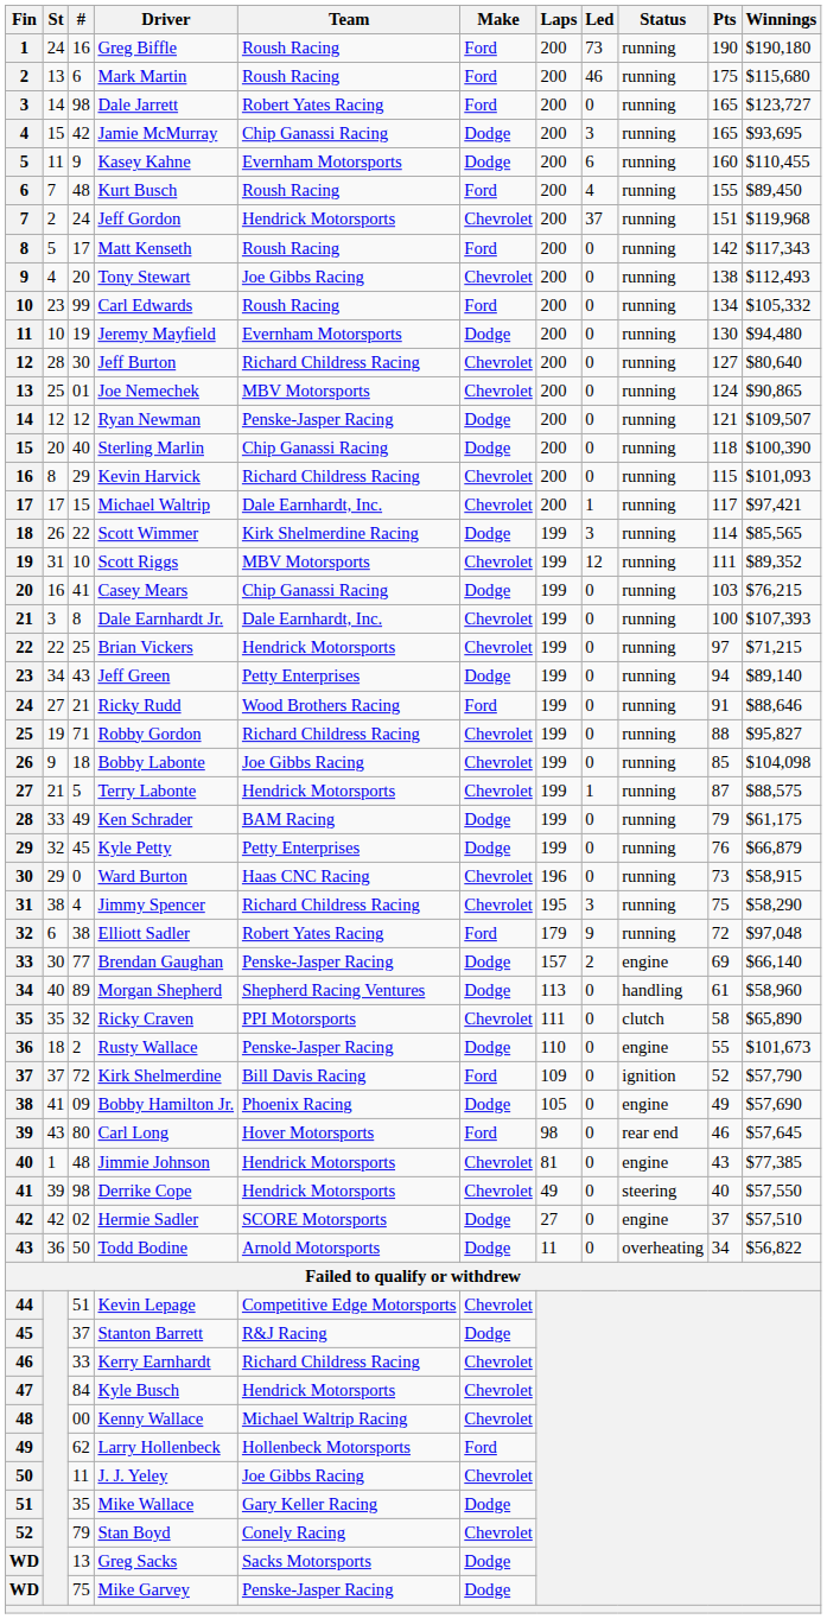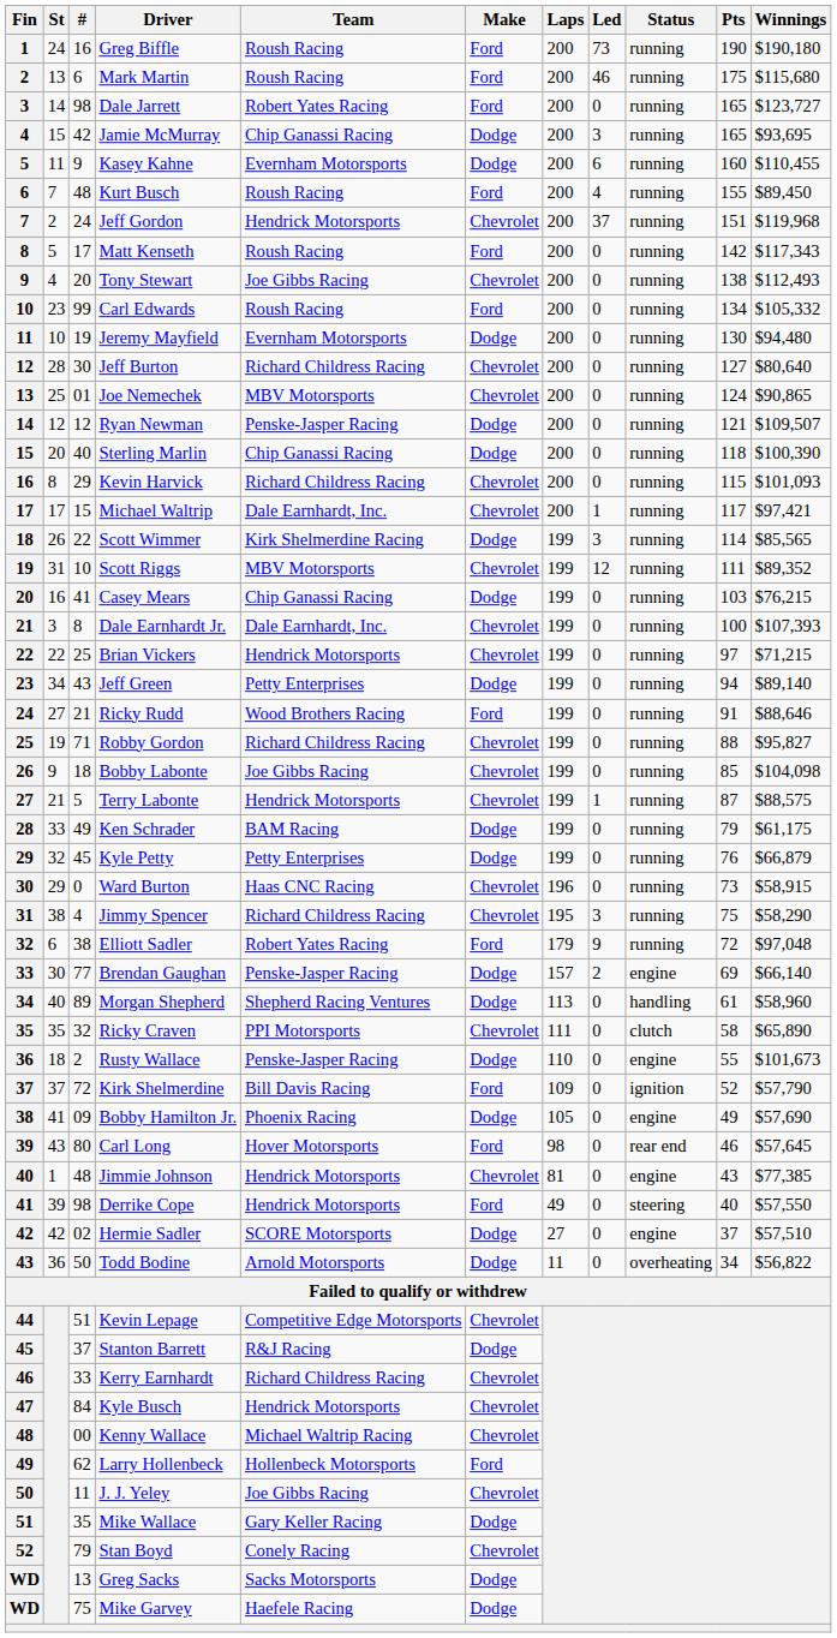 <table class="wikitable sortable" style="font-size:95%">
 <tr>
 <th>Fin</th>
 <th>St</th>
 <th>#</th>
 <th>Driver</th>
 <th>Team</th>
 <th>Make</th>
 <th>Laps</th>
 <th>Led</th>
 <th>Status</th>
 <th>Pts</th>
 <th>Winnings</th>
 </tr>
 <tr>
 <th>1</th>
 <td>24</td>
 <td>16</td>
 <td><a href='#'>Greg Biffle</a></td>
 <td><a href='#'>Roush Racing</a></td>
 <td><a href='#'>Ford</a></td>
 <td>200</td>
 <td>73</td>
 <td>running</td>
 <td>190</td>
 <td>$190,180</td>
 </tr>
 <tr>
 <th>2</th>
 <td>13</td>
 <td>6</td>
 <td><a href='#'>Mark Martin</a></td>
 <td><a href='#'>Roush Racing</a></td>
 <td><a href='#'>Ford</a></td>
 <td>200</td>
 <td>46</td>
 <td>running</td>
 <td>175</td>
 <td>$115,680</td>
 </tr>
 <tr>
 <th>3</th>
 <td>14</td>
 <td>98</td>
 <td><a href='#'>Dale Jarrett</a></td>
 <td><a href='#'>Robert Yates Racing</a></td>
 <td><a href='#'>Ford</a></td>
 <td>200</td>
 <td>0</td>
 <td>running</td>
 <td>165</td>
 <td>$123,727</td>
 </tr>
 <tr>
 <th>4</th>
 <td>15</td>
 <td>42</td>
 <td><a href='#'>Jamie McMurray</a></td>
 <td><a href='#'>Chip Ganassi Racing</a></td>
 <td><a href='#'>Dodge</a></td>
 <td>200</td>
 <td>3</td>
 <td>running</td>
 <td>165</td>
 <td>$93,695</td>
 </tr>
 <tr>
 <th>5</th>
 <td>11</td>
 <td>9</td>
 <td><a href='#'>Kasey Kahne</a></td>
 <td><a href='#'>Evernham Motorsports</a></td>
 <td><a href='#'>Dodge</a></td>
 <td>200</td>
 <td>6</td>
 <td>running</td>
 <td>160</td>
 <td>$110,455</td>
 </tr>
 <tr>
 <th>6</th>
 <td>7</td>
 <td>48</td>
 <td><a href='#'>Kurt Busch</a></td>
 <td><a href='#'>Roush Racing</a></td>
 <td><a href='#'>Ford</a></td>
 <td>200</td>
 <td>4</td>
 <td>running</td>
 <td>155</td>
 <td>$89,450</td>
 </tr>
 <tr>
 <th>7</th>
 <td>2</td>
 <td>24</td>
 <td><a href='#'>Jeff Gordon</a></td>
 <td><a href='#'>Hendrick Motorsports</a></td>
 <td><a href='#'>Chevrolet</a></td>
 <td>200</td>
 <td>37</td>
 <td>running</td>
 <td>151</td>
 <td>$119,968</td>
 </tr>
 <tr>
 <th>8</th>
 <td>5</td>
 <td>17</td>
 <td><a href='#'>Matt Kenseth</a></td>
 <td><a href='#'>Roush Racing</a></td>
 <td><a href='#'>Ford</a></td>
 <td>200</td>
 <td>0</td>
 <td>running</td>
 <td>142</td>
 <td>$117,343</td>
 </tr>
 <tr>
 <th>9</th>
 <td>4</td>
 <td>20</td>
 <td><a href='#'>Tony Stewart</a></td>
 <td><a href='#'>Joe Gibbs Racing</a></td>
 <td><a href='#'>Chevrolet</a></td>
 <td>200</td>
 <td>0</td>
 <td>running</td>
 <td>138</td>
 <td>$112,493</td>
 </tr>
 <tr>
 <th>10</th>
 <td>23</td>
 <td>99</td>
 <td><a href='#'>Carl Edwards</a></td>
 <td><a href='#'>Roush Racing</a></td>
 <td><a href='#'>Ford</a></td>
 <td>200</td>
 <td>0</td>
 <td>running</td>
 <td>134</td>
 <td>$105,332</td>
 </tr>
 <tr>
 <th>11</th>
 <td>10</td>
 <td>19</td>
 <td><a href='#'>Jeremy Mayfield</a></td>
 <td><a href='#'>Evernham Motorsports</a></td>
 <td><a href='#'>Dodge</a></td>
 <td>200</td>
 <td>0</td>
 <td>running</td>
 <td>130</td>
 <td>$94,480</td>
 </tr>
 <tr>
 <th>12</th>
 <td>28</td>
 <td>30</td>
 <td><a href='#'>Jeff Burton</a></td>
 <td><a href='#'>Richard Childress Racing</a></td>
 <td><a href='#'>Chevrolet</a></td>
 <td>200</td>
 <td>0</td>
 <td>running</td>
 <td>127</td>
 <td>$80,640</td>
 </tr>
 <tr>
 <th>13</th>
 <td>25</td>
 <td>01</td>
 <td><a href='#'>Joe Nemechek</a></td>
 <td><a href='#'>MBV Motorsports</a></td>
 <td><a href='#'>Chevrolet</a></td>
 <td>200</td>
 <td>0</td>
 <td>running</td>
 <td>124</td>
 <td>$90,865</td>
 </tr>
 <tr>
 <th>14</th>
 <td>12</td>
 <td>12</td>
 <td><a href='#'>Ryan Newman</a></td>
 <td><a href='#'>Penske-Jasper Racing</a></td>
 <td><a href='#'>Dodge</a></td>
 <td>200</td>
 <td>0</td>
 <td>running</td>
 <td>121</td>
 <td>$109,507</td>
 </tr>
 <tr>
 <th>15</th>
 <td>20</td>
 <td>40</td>
 <td><a href='#'>Sterling Marlin</a></td>
 <td><a href='#'>Chip Ganassi Racing</a></td>
 <td><a href='#'>Dodge</a></td>
 <td>200</td>
 <td>0</td>
 <td>running</td>
 <td>118</td>
 <td>$100,390</td>
 </tr>
 <tr>
 <th>16</th>
 <td>8</td>
 <td>29</td>
 <td><a href='#'>Kevin Harvick</a></td>
 <td><a href='#'>Richard Childress Racing</a></td>
 <td><a href='#'>Chevrolet</a></td>
 <td>200</td>
 <td>0</td>
 <td>running</td>
 <td>115</td>
 <td>$101,093</td>
 </tr>
 <tr>
 <th>17</th>
 <td>17</td>
 <td>15</td>
 <td><a href='#'>Michael Waltrip</a></td>
 <td><a href='#'>Dale Earnhardt, Inc.</a></td>
 <td><a href='#'>Chevrolet</a></td>
 <td>200</td>
 <td>1</td>
 <td>running</td>
 <td>117</td>
 <td>$97,421</td>
 </tr>
 <tr>
 <th>18</th>
 <td>26</td>
 <td>22</td>
 <td><a href='#'>Scott Wimmer</a></td>
 <td><a href='#'>Kirk Shelmerdine Racing</a></td>
 <td><a href='#'>Dodge</a></td>
 <td>199</td>
 <td>3</td>
 <td>running</td>
 <td>114</td>
 <td>$85,565</td>
 </tr>
 <tr>
 <th>19</th>
 <td>31</td>
 <td>10</td>
 <td><a href='#'>Scott Riggs</a></td>
 <td><a href='#'>MBV Motorsports</a></td>
 <td><a href='#'>Chevrolet</a></td>
 <td>199</td>
 <td>12</td>
 <td>running</td>
 <td>111</td>
 <td>$89,352</td>
 </tr>
 <tr>
 <th>20</th>
 <td>16</td>
 <td>41</td>
 <td><a href='#'>Casey Mears</a></td>
 <td><a href='#'>Chip Ganassi Racing</a></td>
 <td><a href='#'>Dodge</a></td>
 <td>199</td>
 <td>0</td>
 <td>running</td>
 <td>103</td>
 <td>$76,215</td>
 </tr>
 <tr>
 <th>21</th>
 <td>3</td>
 <td>8</td>
 <td><a href='#'>Dale Earnhardt Jr.</a></td>
 <td><a href='#'>Dale Earnhardt, Inc.</a></td>
 <td><a href='#'>Chevrolet</a></td>
 <td>199</td>
 <td>0</td>
 <td>running</td>
 <td>100</td>
 <td>$107,393</td>
 </tr>
 <tr>
 <th>22</th>
 <td>22</td>
 <td>25</td>
 <td><a href='#'>Brian Vickers</a></td>
 <td><a href='#'>Hendrick Motorsports</a></td>
 <td><a href='#'>Chevrolet</a></td>
 <td>199</td>
 <td>0</td>
 <td>running</td>
 <td>97</td>
 <td>$71,215</td>
 </tr>
 <tr>
 <th>23</th>
 <td>34</td>
 <td>43</td>
 <td><a href='#'>Jeff Green</a></td>
 <td><a href='#'>Petty Enterprises</a></td>
 <td><a href='#'>Dodge</a></td>
 <td>199</td>
 <td>0</td>
 <td>running</td>
 <td>94</td>
 <td>$89,140</td>
 </tr>
 <tr>
 <th>24</th>
 <td>27</td>
 <td>21</td>
 <td><a href='#'>Ricky Rudd</a></td>
 <td><a href='#'>Wood Brothers Racing</a></td>
 <td><a href='#'>Ford</a></td>
 <td>199</td>
 <td>0</td>
 <td>running</td>
 <td>91</td>
 <td>$88,646</td>
 </tr>
 <tr>
 <th>25</th>
 <td>19</td>
 <td>71</td>
 <td><a href='#'>Robby Gordon</a></td>
 <td><a href='#'>Richard Childress Racing</a></td>
 <td><a href='#'>Chevrolet</a></td>
 <td>199</td>
 <td>0</td>
 <td>running</td>
 <td>88</td>
 <td>$95,827</td>
 </tr>
 <tr>
 <th>26</th>
 <td>9</td>
 <td>18</td>
 <td><a href='#'>Bobby Labonte</a></td>
 <td><a href='#'>Joe Gibbs Racing</a></td>
 <td><a href='#'>Chevrolet</a></td>
 <td>199</td>
 <td>0</td>
 <td>running</td>
 <td>85</td>
 <td>$104,098</td>
 </tr>
 <tr>
 <th>27</th>
 <td>21</td>
 <td>5</td>
 <td><a href='#'>Terry Labonte</a></td>
 <td><a href='#'>Hendrick Motorsports</a></td>
 <td><a href='#'>Chevrolet</a></td>
 <td>199</td>
 <td>1</td>
 <td>running</td>
 <td>87</td>
 <td>$88,575</td>
 </tr>
 <tr>
 <th>28</th>
 <td>33</td>
 <td>49</td>
 <td><a href='#'>Ken Schrader</a></td>
 <td><a href='#'>BAM Racing</a></td>
 <td><a href='#'>Dodge</a></td>
 <td>199</td>
 <td>0</td>
 <td>running</td>
 <td>79</td>
 <td>$61,175</td>
 </tr>
 <tr>
 <th>29</th>
 <td>32</td>
 <td>45</td>
 <td><a href='#'>Kyle Petty</a></td>
 <td><a href='#'>Petty Enterprises</a></td>
 <td><a href='#'>Dodge</a></td>
 <td>199</td>
 <td>0</td>
 <td>running</td>
 <td>76</td>
 <td>$66,879</td>
 </tr>
 <tr>
 <th>30</th>
 <td>29</td>
 <td>0</td>
 <td><a href='#'>Ward Burton</a></td>
 <td><a href='#'>Haas CNC Racing</a></td>
 <td><a href='#'>Chevrolet</a></td>
 <td>196</td>
 <td>0</td>
 <td>running</td>
 <td>73</td>
 <td>$58,915</td>
 </tr>
 <tr>
 <th>31</th>
 <td>38</td>
 <td>4</td>
 <td><a href='#'>Jimmy Spencer</a></td>
 <td><a href='#'>Richard Childress Racing</a></td>
 <td><a href='#'>Chevrolet</a></td>
 <td>195</td>
 <td>3</td>
 <td>running</td>
 <td>75</td>
 <td>$58,290</td>
 </tr>
 <tr>
 <th>32</th>
 <td>6</td>
 <td>38</td>
 <td><a href='#'>Elliott Sadler</a></td>
 <td><a href='#'>Robert Yates Racing</a></td>
 <td><a href='#'>Ford</a></td>
 <td>179</td>
 <td>9</td>
 <td>running</td>
 <td>72</td>
 <td>$97,048</td>
 </tr>
 <tr>
 <th>33</th>
 <td>30</td>
 <td>77</td>
 <td><a href='#'>Brendan Gaughan</a></td>
 <td><a href='#'>Penske-Jasper Racing</a></td>
 <td><a href='#'>Dodge</a></td>
 <td>157</td>
 <td>2</td>
 <td>engine</td>
 <td>69</td>
 <td>$66,140</td>
 </tr>
 <tr>
 <th>34</th>
 <td>40</td>
 <td>89</td>
 <td><a href='#'>Morgan Shepherd</a></td>
 <td><a href='#'>Shepherd Racing Ventures</a></td>
 <td><a href='#'>Dodge</a></td>
 <td>113</td>
 <td>0</td>
 <td>handling</td>
 <td>61</td>
 <td>$58,960</td>
 </tr>
 <tr>
 <th>35</th>
 <td>35</td>
 <td>32</td>
 <td><a href='#'>Ricky Craven</a></td>
 <td><a href='#'>PPI Motorsports</a></td>
 <td><a href='#'>Chevrolet</a></td>
 <td>111</td>
 <td>0</td>
 <td>clutch</td>
 <td>58</td>
 <td>$65,890</td>
 </tr>
 <tr>
 <th>36</th>
 <td>18</td>
 <td>2</td>
 <td><a href='#'>Rusty Wallace</a></td>
 <td><a href='#'>Penske-Jasper Racing</a></td>
 <td><a href='#'>Dodge</a></td>
 <td>110</td>
 <td>0</td>
 <td>engine</td>
 <td>55</td>
 <td>$101,673</td>
 </tr>
 <tr>
 <th>37</th>
 <td>37</td>
 <td>72</td>
 <td><a href='#'>Kirk Shelmerdine</a></td>
 <td><a href='#'>Bill Davis Racing</a></td>
 <td><a href='#'>Ford</a></td>
 <td>109</td>
 <td>0</td>
 <td>ignition</td>
 <td>52</td>
 <td>$57,790</td>
 </tr>
 <tr>
 <th>38</th>
 <td>41</td>
 <td>09</td>
 <td><a href='#'>Bobby Hamilton Jr.</a></td>
 <td><a href='#'>Phoenix Racing</a></td>
 <td><a href='#'>Dodge</a></td>
 <td>105</td>
 <td>0</td>
 <td>engine</td>
 <td>49</td>
 <td>$57,690</td>
 </tr>
 <tr>
 <th>39</th>
 <td>43</td>
 <td>80</td>
 <td><a href='#'>Carl Long</a></td>
 <td><a href='#'>Hover Motorsports</a></td>
 <td><a href='#'>Ford</a></td>
 <td>98</td>
 <td>0</td>
 <td>rear end</td>
 <td>46</td>
 <td>$57,645</td>
 </tr>
 <tr>
 <th>40</th>
 <td>1</td>
 <td>48</td>
 <td><a href='#'>Jimmie Johnson</a></td>
 <td><a href='#'>Hendrick Motorsports</a></td>
 <td><a href='#'>Chevrolet</a></td>
 <td>81</td>
 <td>0</td>
 <td>engine</td>
 <td>43</td>
 <td>$77,385</td>
 </tr>
 <tr>
 <th>41</th>
 <td>39</td>
 <td>98</td>
 <td><a href='#'>Derrike Cope</a></td>
 <td><a href='#'>Hendrick Motorsports</a></td>
-<td><a href='#'>Chevrolet</a></td>
+<td><a href='#'>Ford</a></td>
 <td>49</td>
 <td>0</td>
 <td>steering</td>
 <td>40</td>
 <td>$57,550</td>
 </tr>
 <tr>
 <th>42</th>
 <td>42</td>
 <td>02</td>
 <td><a href='#'>Hermie Sadler</a></td>
 <td><a href='#'>SCORE Motorsports</a></td>
 <td><a href='#'>Dodge</a></td>
 <td>27</td>
 <td>0</td>
 <td>engine</td>
 <td>37</td>
 <td>$57,510</td>
 </tr>
 <tr>
 <th>43</th>
 <td>36</td>
 <td>50</td>
 <td><a href='#'>Todd Bodine</a></td>
 <td><a href='#'>Arnold Motorsports</a></td>
 <td><a href='#'>Dodge</a></td>
 <td>11</td>
 <td>0</td>
 <td>overheating</td>
 <td>34</td>
 <td>$56,822</td>
 </tr>
 <tr>
 <th colspan="11">Failed to qualify or withdrew</th>
 </tr>
 <tr>
 <th>44</th>
 <th rowspan="11"></th>
 <td>51</td>
 <td><a href='#'>Kevin Lepage</a></td>
 <td><a href='#'>Competitive Edge Motorsports</a></td>
 <td><a href='#'>Chevrolet</a></td>
 <th colspan="5" rowspan="11"></th>
 </tr>
 <tr>
 <th>45</th>
 <td>37</td>
 <td><a href='#'>Stanton Barrett</a></td>
 <td><a href='#'>R&J Racing</a></td>
 <td><a href='#'>Dodge</a></td>
 </tr>
 <tr>
 <th>46</th>
 <td>33</td>
 <td><a href='#'>Kerry Earnhardt</a></td>
 <td><a href='#'>Richard Childress Racing</a></td>
 <td><a href='#'>Chevrolet</a></td>
 </tr>
 <tr>
 <th>47</th>
 <td>84</td>
 <td><a href='#'>Kyle Busch</a></td>
 <td><a href='#'>Hendrick Motorsports</a></td>
 <td><a href='#'>Chevrolet</a></td>
 </tr>
 <tr>
 <th>48</th>
 <td>00</td>
 <td><a href='#'>Kenny Wallace</a></td>
 <td><a href='#'>Michael Waltrip Racing</a></td>
 <td><a href='#'>Chevrolet</a></td>
 </tr>
 <tr>
 <th>49</th>
 <td>62</td>
 <td><a href='#'>Larry Hollenbeck</a></td>
 <td><a href='#'>Hollenbeck Motorsports</a></td>
 <td><a href='#'>Ford</a></td>
 </tr>
 <tr>
 <th>50</th>
 <td>11</td>
 <td><a href='#'>J. J. Yeley</a></td>
 <td><a href='#'>Joe Gibbs Racing</a></td>
 <td><a href='#'>Chevrolet</a></td>
 </tr>
 <tr>
 <th>51</th>
 <td>35</td>
 <td><a href='#'>Mike Wallace</a></td>
 <td><a href='#'>Gary Keller Racing</a></td>
 <td><a href='#'>Dodge</a></td>
 </tr>
 <tr>
 <th>52</th>
 <td>79</td>
 <td><a href='#'>Stan Boyd</a></td>
 <td><a href='#'>Conely Racing</a></td>
 <td><a href='#'>Chevrolet</a></td>
 </tr>
 <tr>
 <th>WD</th>
 <td>13</td>
 <td><a href='#'>Greg Sacks</a></td>
 <td><a href='#'>Sacks Motorsports</a></td>
 <td><a href='#'>Dodge</a></td>
 </tr>
 <tr>
 <th>WD</th>
 <td>75</td>
 <td><a href='#'>Mike Garvey</a></td>
-<td><a href='#'>Penske-Jasper Racing</a></td>
+<td><a href='#'>Haefele Racing</a></td>
 <td><a href='#'>Dodge</a></td>
 </tr>
 <tr>
 <th colspan="11"></th>
 </tr>
 </table>
